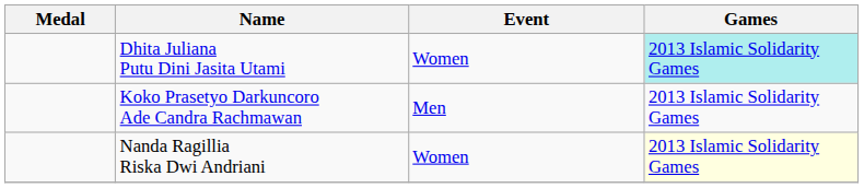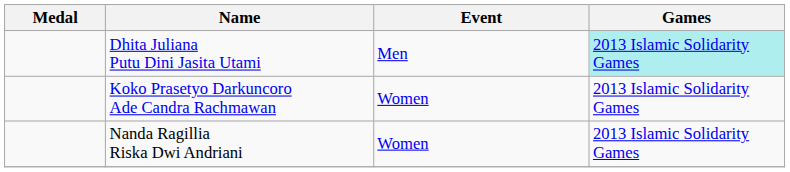 <table class="wikitable sortable" style="font-size:100%">
 <tr>
 <th width="90">Medal</th>
 <th width="250">Name</th>
 <th width="200">Event</th>
 <th width="180">Games</th>
 </tr>
 <tr>
 <td></td>
 <td><a href='#'>Dhita Juliana</a><br><a href='#'>Putu Dini Jasita Utami</a></td>
-<td><a href='#'>Women</a></td>
+<td><a href='#'>Men</a></td>
 <td style="background: paleturquoise;"><a href='#'>2013 Islamic Solidarity Games</a></td>
 </tr>
 <tr>
 <td></td>
 <td><a href='#'>Koko Prasetyo Darkuncoro</a><br><a href='#'>Ade Candra Rachmawan</a></td>
-<td><a href='#'>Men</a></td>
+<td><a href='#'>Women</a></td>
 <td><a href='#'>2013 Islamic Solidarity Games</a></td>
 </tr>
 <tr>
 <td></td>
 <td>Nanda Ragillia<br>Riska Dwi Andriani</td>
 <td><a href='#'>Women</a></td>
-<td style="background: lightyellow;"><a href='#'>2013 Islamic Solidarity Games</a></td>
+<td><a href='#'>2013 Islamic Solidarity Games</a></td>
 </tr>
 <tr>
 </tr>
 </table>
